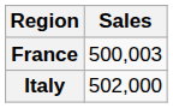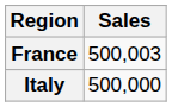 <table class="wikitable plainrowheaders">
 <tr>
 <th>Region</th>
 <th>Sales</th>
 </tr>
 <tr>
 <th scope="row">France</th>
 <td>500,003</td>
 </tr>
 <tr>
 <th scope="row">Italy</th>
-<td>502,000</td>
+<td>500,000</td>
 </tr>
 </table>
